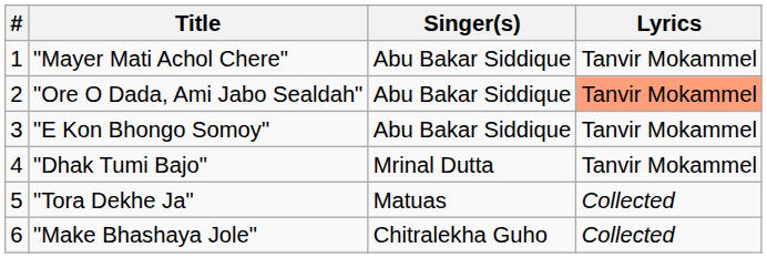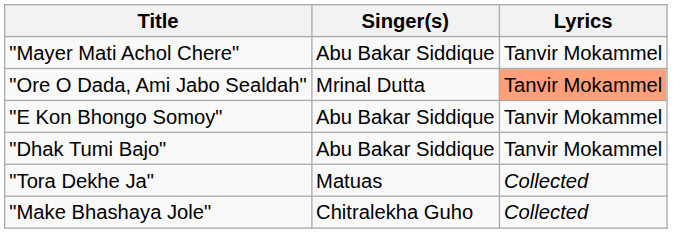 <table class="wikitable" style="font-size:95%;">
 <tr>
-<th>#</th>
 <th>Title</th>
 <th>Singer(s)</th>
 <th>Lyrics</th>
 </tr>
 <tr>
-<td>1</td>
 <td>"Mayer Mati Achol Chere"</td>
 <td>Abu Bakar Siddique</td>
 <td>Tanvir Mokammel</td>
 </tr>
 <tr>
-<td>2</td>
 <td>"Ore O Dada, Ami Jabo Sealdah"</td>
-<td>Abu Bakar Siddique</td>
+<td>Mrinal Dutta</td>
 <td style="background: lightsalmon;">Tanvir Mokammel</td>
 </tr>
 <tr>
-<td>3</td>
 <td>"E Kon Bhongo Somoy"</td>
 <td>Abu Bakar Siddique</td>
 <td>Tanvir Mokammel</td>
 </tr>
 <tr>
-<td>4</td>
 <td>"Dhak Tumi Bajo"</td>
-<td>Mrinal Dutta</td>
+<td>Abu Bakar Siddique</td>
 <td>Tanvir Mokammel</td>
 </tr>
 <tr>
-<td>5</td>
 <td>"Tora Dekhe Ja"</td>
 <td>Matuas</td>
 <td><em>Collected</em></td>
 </tr>
 <tr>
-<td>6</td>
 <td>"Make Bhashaya Jole"</td>
 <td>Chitralekha Guho</td>
 <td><em>Collected</em></td>
 </tr>
 </table>
